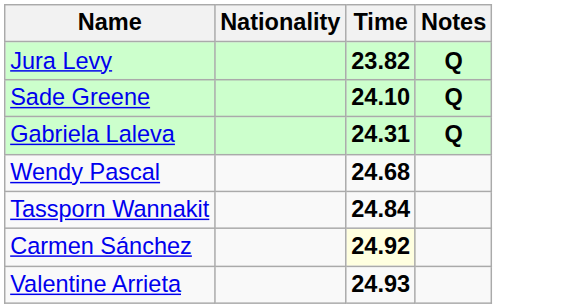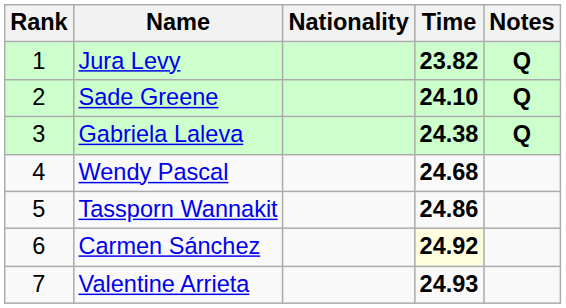 <table class="wikitable sortable" style="text-align:center">
 <tr>
+<th>Rank</th>
 <th>Name</th>
 <th>Nationality</th>
 <th>Time</th>
 <th>Notes</th>
 </tr>
 <tr bgcolor=ccffcc>
+<td>1</td>
 <td align=left><a href='#'>Jura Levy</a></td>
 <td align=left></td>
 <td><strong>23.82</strong></td>
 <td><strong>Q</strong></td>
 </tr>
 <tr bgcolor=ccffcc>
+<td>2</td>
 <td align=left><a href='#'>Sade Greene</a></td>
 <td align=left></td>
 <td><strong>24.10</strong></td>
 <td><strong>Q</strong></td>
 </tr>
 <tr bgcolor=ccffcc>
+<td>3</td>
 <td align=left><a href='#'>Gabriela Laleva</a></td>
 <td align=left></td>
-<td><strong>24.31</strong></td>
+<td><strong>24.38</strong></td>
 <td><strong>Q</strong></td>
 </tr>
 <tr>
+<td>4</td>
 <td align=left><a href='#'>Wendy Pascal</a></td>
 <td align=left></td>
 <td><strong>24.68</strong></td>
 <td></td>
 </tr>
 <tr>
+<td>5</td>
 <td align=left><a href='#'>Tassporn Wannakit</a></td>
 <td align=left></td>
-<td><strong>24.84</strong></td>
+<td><strong>24.86</strong></td>
 <td></td>
 </tr>
 <tr>
+<td>6</td>
 <td align=left><a href='#'>Carmen Sánchez</a></td>
 <td align=left></td>
 <td style="background: lightyellow;"><strong>24.92</strong></td>
 <td></td>
 </tr>
 <tr>
+<td>7</td>
 <td align=left><a href='#'>Valentine Arrieta</a></td>
 <td align=left></td>
 <td><strong>24.93</strong></td>
 <td></td>
 </tr>
 </table>
